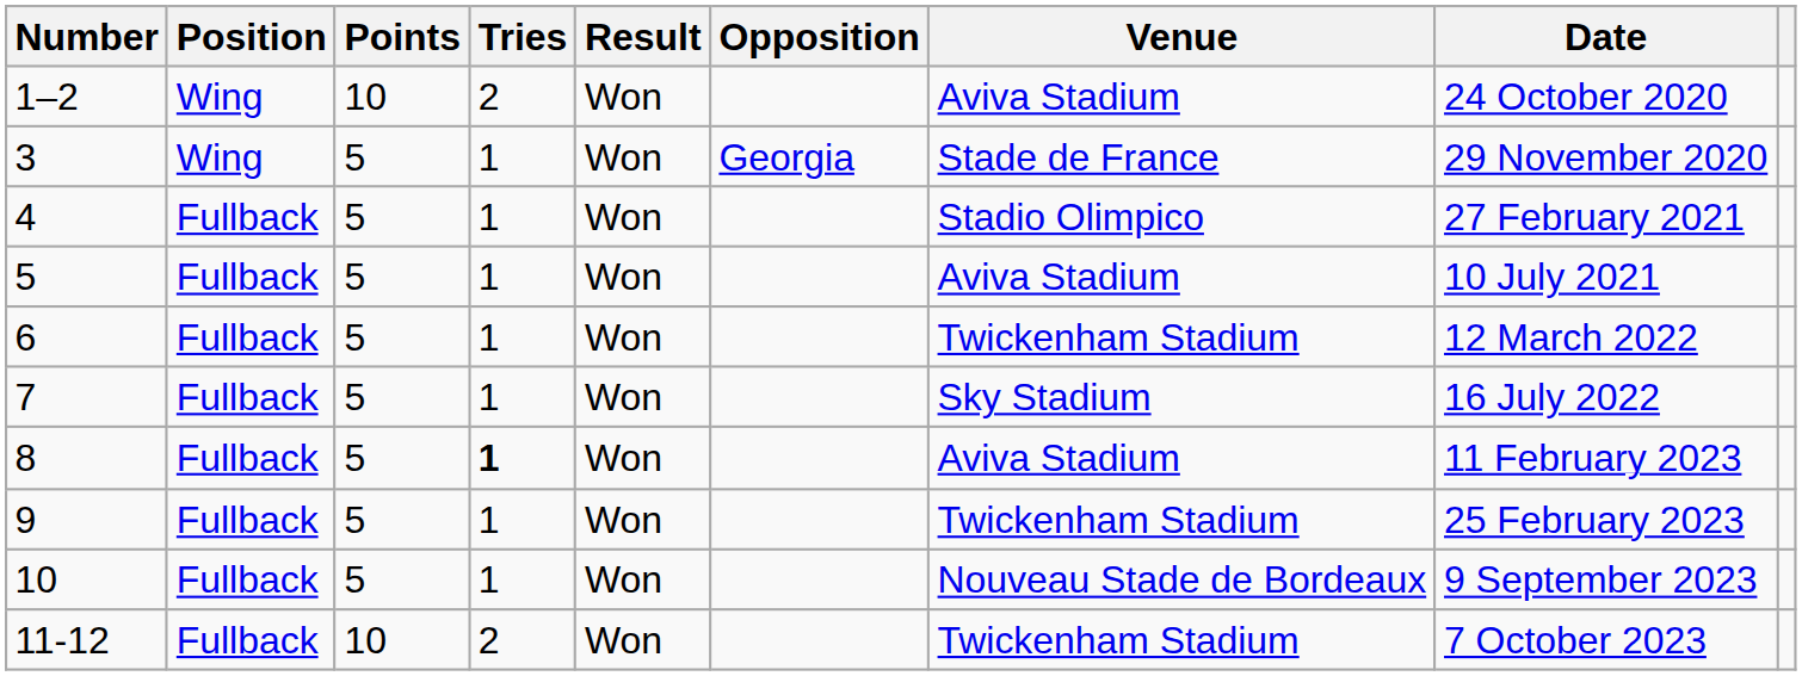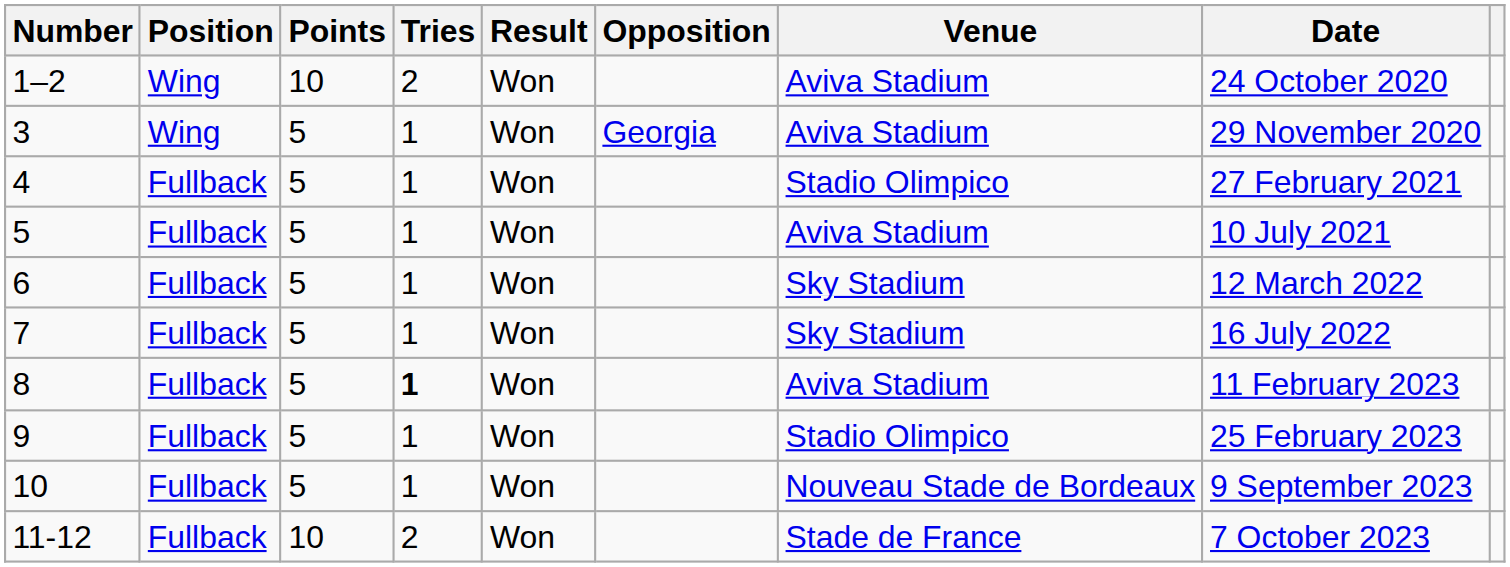 <table class="wikitable sortable" style="font-size: 95%;">
 <tr>
 <th>Number</th>
 <th>Position</th>
 <th>Points</th>
 <th>Tries</th>
 <th>Result</th>
 <th>Opposition</th>
 <th>Venue</th>
 <th>Date</th>
 <th class="unsortable"></th>
 </tr>
 <tr>
 <td>1–2</td>
 <td><a href='#'>Wing</a></td>
 <td>10</td>
 <td>2</td>
 <td>Won</td>
 <td></td>
 <td><a href='#'>Aviva Stadium</a></td>
 <td><a href='#'>24 October 2020</a></td>
 <td></td>
 </tr>
 <tr>
 <td>3</td>
 <td><a href='#'>Wing</a></td>
 <td>5</td>
 <td>1</td>
 <td>Won</td>
 <td><a href='#'>Georgia</a></td>
-<td><a href='#'>Stade de France</a></td>
+<td><a href='#'>Aviva Stadium</a></td>
 <td><a href='#'>29 November 2020</a></td>
 <td></td>
 </tr>
 <tr>
 <td>4</td>
 <td><a href='#'>Fullback</a></td>
 <td>5</td>
 <td>1</td>
 <td>Won</td>
 <td></td>
 <td><a href='#'>Stadio Olimpico</a></td>
 <td><a href='#'>27 February 2021</a></td>
 <td></td>
 </tr>
 <tr>
 <td>5</td>
 <td><a href='#'>Fullback</a></td>
 <td>5</td>
 <td>1</td>
 <td>Won</td>
 <td></td>
 <td><a href='#'>Aviva Stadium</a></td>
 <td><a href='#'>10 July 2021</a></td>
 <td></td>
 </tr>
 <tr>
 <td>6</td>
 <td><a href='#'>Fullback</a></td>
 <td>5</td>
 <td>1</td>
 <td>Won</td>
 <td></td>
-<td><a href='#'>Twickenham Stadium</a></td>
+<td><a href='#'>Sky Stadium</a></td>
 <td><a href='#'>12 March 2022</a></td>
 <td></td>
 </tr>
 <tr>
 <td>7</td>
 <td><a href='#'>Fullback</a></td>
 <td>5</td>
 <td>1</td>
 <td>Won</td>
 <td></td>
 <td><a href='#'>Sky Stadium</a></td>
 <td><a href='#'>16 July 2022</a></td>
 <td></td>
 </tr>
 <tr>
 <td>8</td>
 <td><a href='#'>Fullback</a></td>
 <td>5</td>
 <td><strong>1</strong></td>
 <td>Won</td>
 <td></td>
 <td><a href='#'>Aviva Stadium</a></td>
 <td><a href='#'>11 February 2023</a></td>
 <td></td>
 </tr>
 <tr>
 <td>9</td>
 <td><a href='#'>Fullback</a></td>
 <td>5</td>
 <td>1</td>
 <td>Won</td>
 <td></td>
-<td><a href='#'>Twickenham Stadium</a></td>
+<td><a href='#'>Stadio Olimpico</a></td>
 <td><a href='#'>25 February 2023</a></td>
 <td></td>
 </tr>
 <tr>
 <td>10</td>
 <td><a href='#'>Fullback</a></td>
 <td>5</td>
 <td>1</td>
 <td>Won</td>
 <td></td>
 <td><a href='#'>Nouveau Stade de Bordeaux</a></td>
 <td><a href='#'>9 September 2023</a></td>
 <td></td>
 </tr>
 <tr>
 <td>11-12</td>
 <td><a href='#'>Fullback</a></td>
 <td>10</td>
 <td>2</td>
 <td>Won</td>
 <td></td>
-<td><a href='#'>Twickenham Stadium</a></td>
+<td><a href='#'>Stade de France</a></td>
 <td><a href='#'>7 October 2023</a></td>
 <td></td>
 </tr>
 </table>
